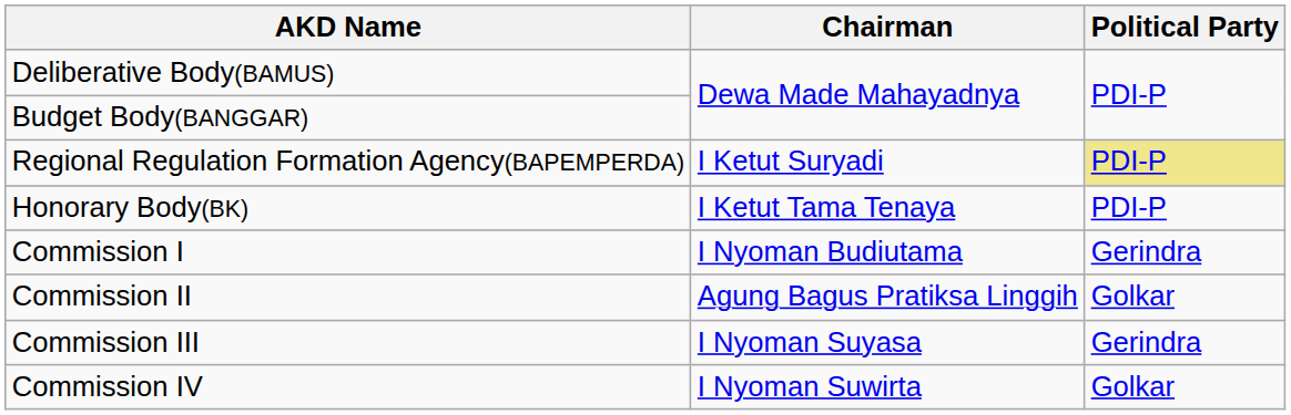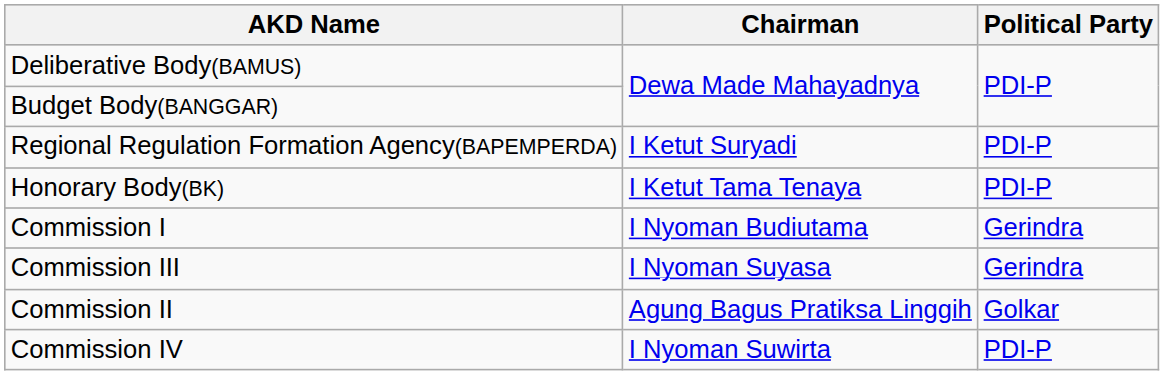 <table class="wikitable">
 <tr>
 <th>AKD Name</th>
 <th>Chairman</th>
 <th>Political Party</th>
 </tr>
 <tr>
 <td>Deliberative Body<small>(BAMUS)</small></td>
 <td rowspan=2><a href='#'>Dewa Made Mahayadnya</a></td>
 <td rowspan=2><a href='#'>PDI-P</a></td>
 </tr>
 <tr>
 <td>Budget Body<small>(BANGGAR)</small></td>
 </tr>
 <tr>
 <td>Regional Regulation Formation Agency<small>(BAPEMPERDA)</small></td>
 <td><a href='#'>I Ketut Suryadi</a></td>
-<td style="background: khaki;"><a href='#'>PDI-P</a></td>
+<td><a href='#'>PDI-P</a></td>
 </tr>
 <tr>
 <td>Honorary Body<small>(BK)</small></td>
 <td><a href='#'>I Ketut Tama Tenaya</a></td>
 <td><a href='#'>PDI-P</a></td>
 </tr>
 <tr>
 <td>Commission I</td>
 <td><a href='#'>I Nyoman Budiutama</a></td>
 <td><a href='#'>Gerindra</a></td>
 </tr>
 <tr>
+<td>Commission III</td>
+<td><a href='#'>I Nyoman Suyasa</a></td>
+<td><a href='#'>Gerindra</a></td>
+</tr>
+<tr>
 <td>Commission II</td>
 <td><a href='#'>Agung Bagus Pratiksa Linggih</a></td>
 <td><a href='#'>Golkar</a></td>
 </tr>
 <tr>
-<td>Commission III</td>
-<td><a href='#'>I Nyoman Suyasa</a></td>
-<td><a href='#'>Gerindra</a></td>
-</tr>
-<tr>
 <td>Commission IV</td>
 <td><a href='#'>I Nyoman Suwirta</a></td>
-<td><a href='#'>Golkar</a></td>
+<td><a href='#'>PDI-P</a></td>
 </tr>
 </table>
